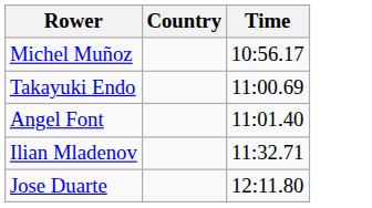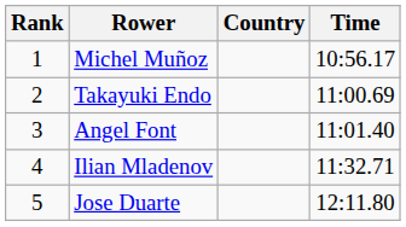 <table class="wikitable" style="text-align:center">
 <tr>
+<th>Rank</th>
 <th>Rower</th>
 <th>Country</th>
 <th>Time</th>
 </tr>
 <tr>
+<td>1</td>
 <td align="left"><a href='#'>Michel Muñoz</a></td>
 <td align="left"></td>
 <td>10:56.17</td>
 </tr>
 <tr>
+<td>2</td>
 <td align="left"><a href='#'>Takayuki Endo</a></td>
 <td align="left"></td>
 <td>11:00.69</td>
 </tr>
 <tr>
+<td>3</td>
 <td align="left"><a href='#'>Angel Font</a></td>
 <td align="left"></td>
 <td>11:01.40</td>
 </tr>
 <tr>
+<td>4</td>
 <td align="left"><a href='#'>Ilian Mladenov</a></td>
 <td align="left"></td>
 <td>11:32.71</td>
 </tr>
 <tr>
+<td>5</td>
 <td align="left"><a href='#'>Jose Duarte</a></td>
 <td align="left"></td>
 <td>12:11.80</td>
 </tr>
 </table>
